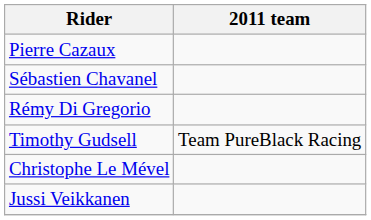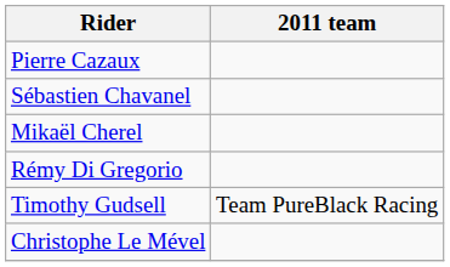 <table class="wikitable">
 <tr>
 <th>Rider</th>
 <th>2011 team</th>
 </tr>
 <tr>
 <td><a href='#'>Pierre Cazaux</a></td>
 <td></td>
 </tr>
 <tr>
 <td><a href='#'>Sébastien Chavanel</a></td>
+<td></td>
+</tr>
+<tr>
+<td><a href='#'>Mikaël Cherel</a></td>
 <td></td>
 </tr>
 <tr>
 <td><a href='#'>Rémy Di Gregorio</a></td>
 <td></td>
 </tr>
 <tr>
 <td><a href='#'>Timothy Gudsell</a></td>
 <td>Team PureBlack Racing</td>
 </tr>
 <tr>
 <td><a href='#'>Christophe Le Mével</a></td>
 <td></td>
 </tr>
 <tr>
-<td><a href='#'>Jussi Veikkanen</a></td>
-<td></td>
-</tr>
-<tr>
 </tr>
 </table>
